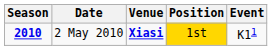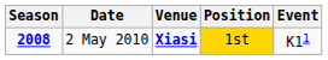 <table class="wikitable" style="text-align:center; font-size:95%;">
 <tr>
 <th>Season</th>
 <th>Date</th>
 <th>Venue</th>
 <th>Position</th>
 <th>Event</th>
 </tr>
 <tr>
-<td><strong><a href='#'>2010</a></strong></td>
+<td><strong><a href='#'>2008</a></strong></td>
 <td align=right>2 May 2010</td>
 <td align=left><strong><a href='#'>Xiasi</a></strong></td>
 <td bgcolor=gold>1st</td>
 <td>K1<sup><a href='#'>1</a></sup></td>
 </tr>
 </table>
